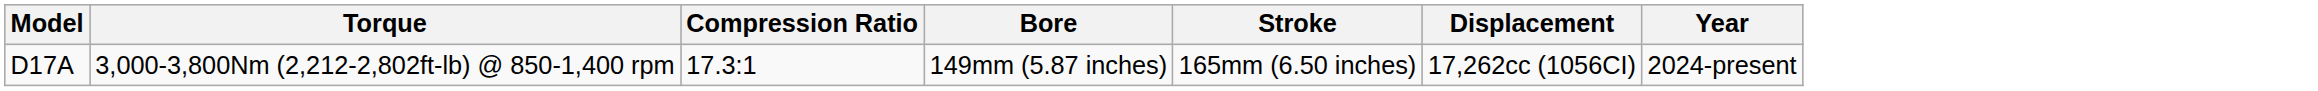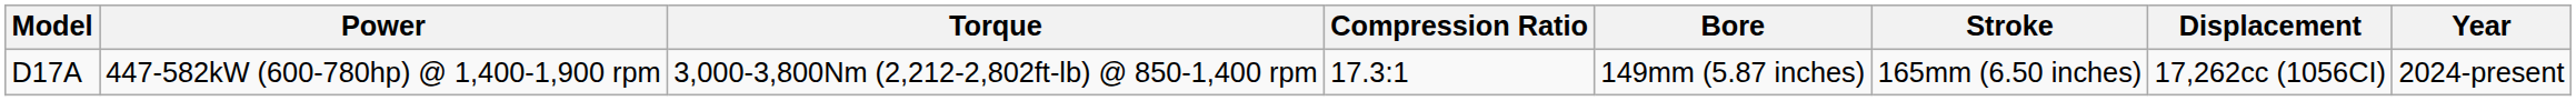 <table class="wikitable">
 <tr>
 <th>Model</th>
+<th>Power</th>
 <th>Torque</th>
 <th>Compression Ratio</th>
 <th>Bore</th>
 <th>Stroke</th>
 <th>Displacement</th>
 <th>Year</th>
 </tr>
 <tr>
 <td>D17A</td>
+<td>447-582kW (600-780hp) @ 1,400-1,900 rpm</td>
 <td>3,000-3,800Nm (2,212-2,802ft-lb) @ 850-1,400 rpm</td>
 <td>17.3:1</td>
 <td>149mm (5.87 inches)</td>
 <td>165mm (6.50 inches)</td>
 <td>17,262cc (1056CI)</td>
 <td>2024-present</td>
 </tr>
 </table>
